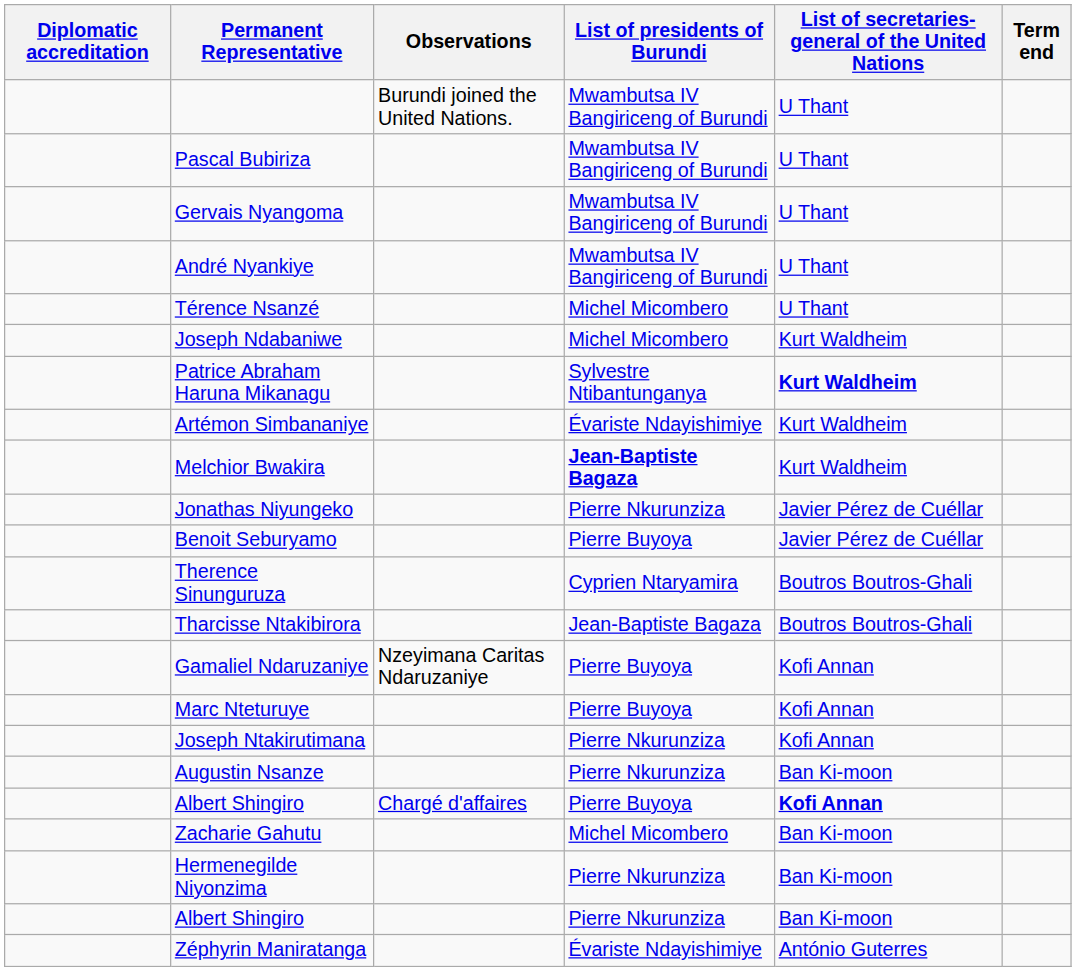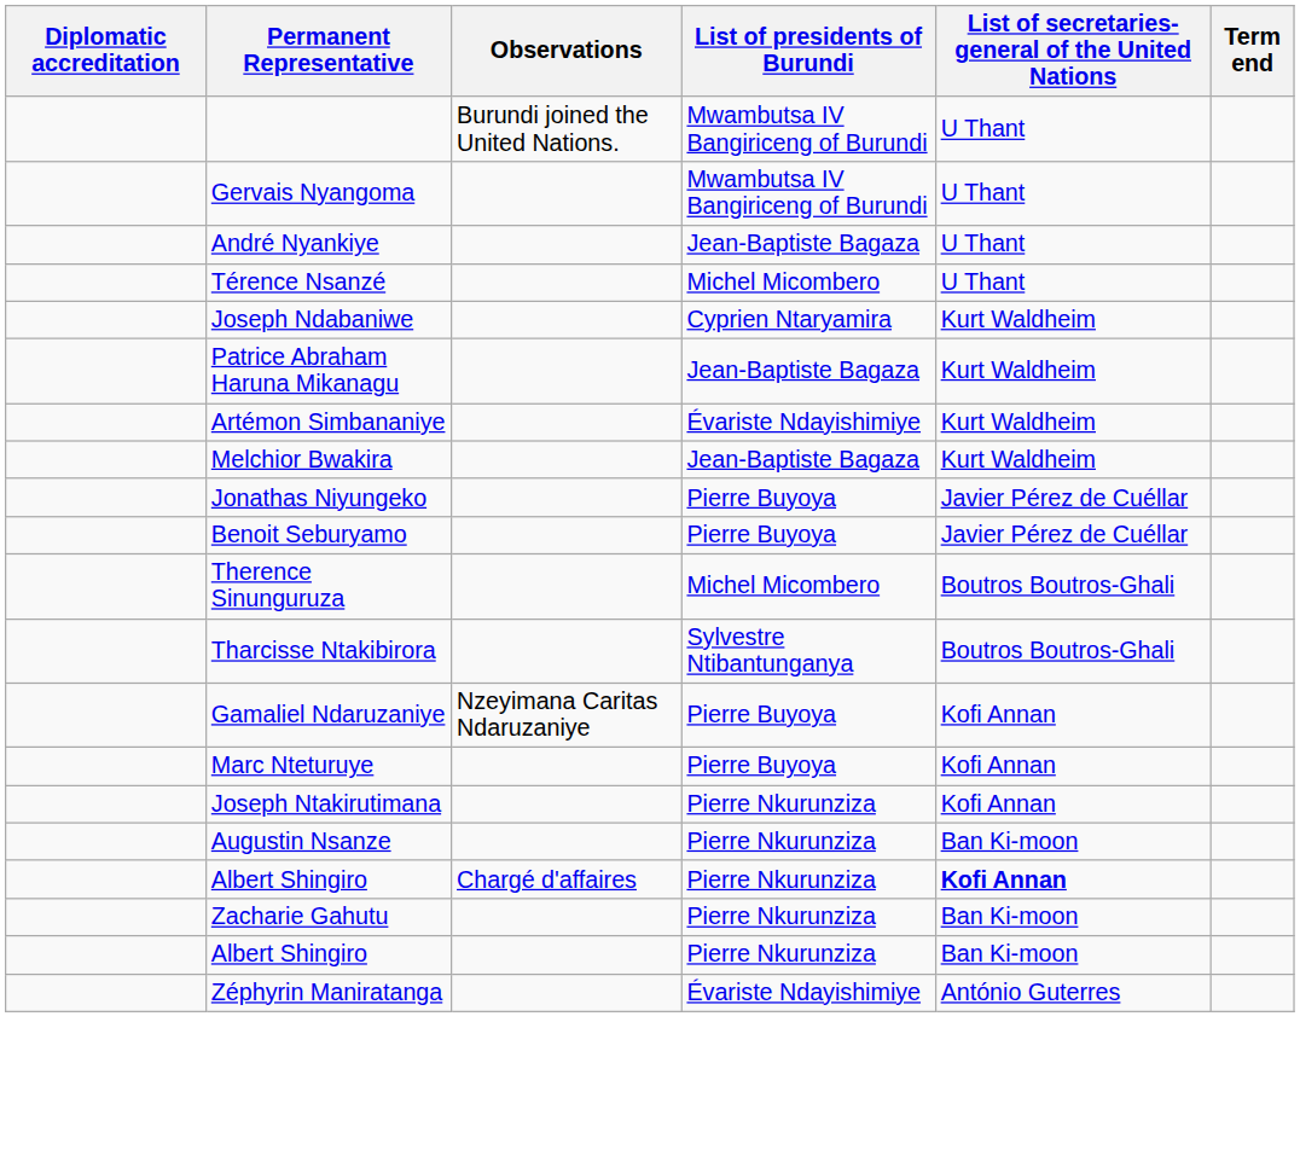 <table class="wikitable sortable">
 <tr>
 <th><a href='#'>Diplomatic accreditation</a></th>
 <th><a href='#'>Permanent Representative</a></th>
 <th>Observations</th>
 <th><a href='#'>List of presidents of Burundi</a></th>
 <th><a href='#'>List of secretaries-general of the United Nations</a></th>
 <th>Term end</th>
 </tr>
 <tr>
 <td></td>
 <td></td>
 <td>Burundi joined the United Nations.</td>
 <td><a href='#'>Mwambutsa IV Bangiriceng of Burundi</a></td>
 <td><a href='#'>U Thant</a></td>
 <td></td>
 </tr>
 <tr>
 <td></td>
-<td><a href='#'>Pascal Bubiriza</a></td>
-<td></td>
-<td><a href='#'>Mwambutsa IV Bangiriceng of Burundi</a></td>
-<td><a href='#'>U Thant</a></td>
-<td></td>
-</tr>
-<tr>
-<td></td>
 <td><a href='#'>Gervais Nyangoma</a></td>
 <td></td>
 <td><a href='#'>Mwambutsa IV Bangiriceng of Burundi</a></td>
 <td><a href='#'>U Thant</a></td>
 <td></td>
 </tr>
 <tr>
 <td></td>
 <td><a href='#'>André Nyankiye</a></td>
 <td></td>
-<td><a href='#'>Mwambutsa IV Bangiriceng of Burundi</a></td>
+<td><a href='#'>Jean-Baptiste Bagaza</a></td>
 <td><a href='#'>U Thant</a></td>
 <td></td>
 </tr>
 <tr>
 <td></td>
 <td><a href='#'>Térence Nsanzé</a></td>
 <td></td>
 <td><a href='#'>Michel Micombero</a></td>
 <td><a href='#'>U Thant</a></td>
 <td></td>
 </tr>
 <tr>
 <td></td>
 <td><a href='#'>Joseph Ndabaniwe</a></td>
 <td></td>
-<td><a href='#'>Michel Micombero</a></td>
+<td><a href='#'>Cyprien Ntaryamira</a></td>
 <td><a href='#'>Kurt Waldheim</a></td>
 <td></td>
 </tr>
 <tr>
 <td></td>
 <td><a href='#'>Patrice Abraham Haruna Mikanagu</a></td>
 <td></td>
-<td><a href='#'>Sylvestre Ntibantunganya</a></td>
-<td><strong><a href='#'>Kurt Waldheim</a></strong></td>
+<td><a href='#'>Jean-Baptiste Bagaza</a></td>
+<td><a href='#'>Kurt Waldheim</a></td>
 <td></td>
 </tr>
 <tr>
 <td></td>
 <td><a href='#'>Artémon Simbananiye</a></td>
 <td></td>
 <td><a href='#'>Évariste Ndayishimiye</a></td>
 <td><a href='#'>Kurt Waldheim</a></td>
 <td></td>
 </tr>
 <tr>
 <td></td>
 <td><a href='#'>Melchior Bwakira</a></td>
 <td></td>
-<td><strong><a href='#'>Jean-Baptiste Bagaza</a></strong></td>
+<td><a href='#'>Jean-Baptiste Bagaza</a></td>
 <td><a href='#'>Kurt Waldheim</a></td>
 <td></td>
 </tr>
 <tr>
 <td></td>
 <td><a href='#'>Jonathas Niyungeko</a></td>
 <td></td>
-<td><a href='#'>Pierre Nkurunziza</a></td>
+<td><a href='#'>Pierre Buyoya</a></td>
 <td><a href='#'>Javier Pérez de Cuéllar</a></td>
 <td></td>
 </tr>
 <tr>
 <td></td>
 <td><a href='#'>Benoit Seburyamo</a></td>
 <td></td>
 <td><a href='#'>Pierre Buyoya</a></td>
 <td><a href='#'>Javier Pérez de Cuéllar</a></td>
 <td></td>
 </tr>
 <tr>
 <td></td>
 <td><a href='#'>Therence Sinunguruza</a></td>
 <td></td>
-<td><a href='#'>Cyprien Ntaryamira</a></td>
+<td><a href='#'>Michel Micombero</a></td>
 <td><a href='#'>Boutros Boutros-Ghali</a></td>
 <td></td>
 </tr>
 <tr>
 <td></td>
 <td><a href='#'>Tharcisse Ntakibirora</a></td>
 <td></td>
-<td><a href='#'>Jean-Baptiste Bagaza</a></td>
+<td><a href='#'>Sylvestre Ntibantunganya</a></td>
 <td><a href='#'>Boutros Boutros-Ghali</a></td>
 <td></td>
 </tr>
 <tr>
 <td></td>
 <td><a href='#'>Gamaliel Ndaruzaniye</a></td>
 <td>Nzeyimana Caritas Ndaruzaniye</td>
 <td><a href='#'>Pierre Buyoya</a></td>
 <td><a href='#'>Kofi Annan</a></td>
 <td></td>
 </tr>
 <tr>
 <td></td>
 <td><a href='#'>Marc Nteturuye</a></td>
 <td></td>
 <td><a href='#'>Pierre Buyoya</a></td>
 <td><a href='#'>Kofi Annan</a></td>
 <td></td>
 </tr>
 <tr>
 <td></td>
 <td><a href='#'>Joseph Ntakirutimana</a></td>
 <td></td>
 <td><a href='#'>Pierre Nkurunziza</a></td>
 <td><a href='#'>Kofi Annan</a></td>
 <td></td>
 </tr>
 <tr>
 <td></td>
 <td><a href='#'>Augustin Nsanze</a></td>
 <td></td>
 <td><a href='#'>Pierre Nkurunziza</a></td>
 <td><a href='#'>Ban Ki-moon</a></td>
 <td></td>
 </tr>
 <tr>
 <td></td>
 <td><a href='#'>Albert Shingiro</a></td>
 <td><a href='#'>Chargé d'affaires</a></td>
-<td><a href='#'>Pierre Buyoya</a></td>
+<td><a href='#'>Pierre Nkurunziza</a></td>
 <td><strong><a href='#'>Kofi Annan</a></strong></td>
 <td></td>
 </tr>
 <tr>
 <td></td>
 <td><a href='#'>Zacharie Gahutu</a></td>
-<td></td>
-<td><a href='#'>Michel Micombero</a></td>
-<td><a href='#'>Ban Ki-moon</a></td>
-<td></td>
-</tr>
-<tr>
-<td></td>
-<td><a href='#'>Hermenegilde Niyonzima</a></td>
 <td></td>
 <td><a href='#'>Pierre Nkurunziza</a></td>
 <td><a href='#'>Ban Ki-moon</a></td>
 <td></td>
 </tr>
 <tr>
 <td></td>
 <td><a href='#'>Albert Shingiro</a></td>
 <td></td>
 <td><a href='#'>Pierre Nkurunziza</a></td>
 <td><a href='#'>Ban Ki-moon</a></td>
 <td></td>
 </tr>
 <tr>
 <td></td>
 <td><a href='#'>Zéphyrin Maniratanga</a></td>
 <td></td>
 <td><a href='#'>Évariste Ndayishimiye</a></td>
 <td><a href='#'>António Guterres</a></td>
 </tr>
 </table>
